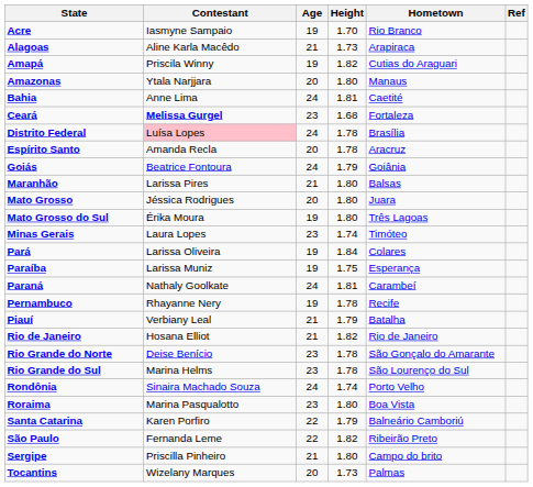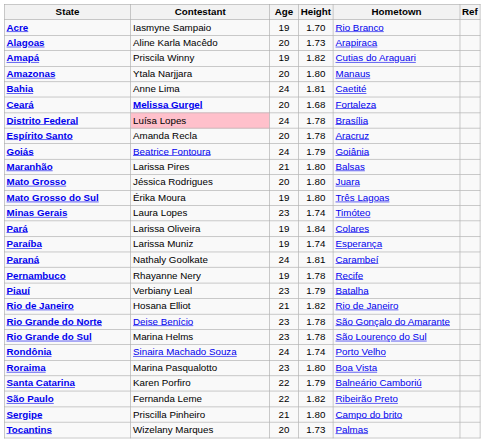 <table class="sortable wikitable">
 <tr>
 <th width="200">State</th>
 <th width="220">Contestant</th>
 <th width="40">Age</th>
 <th width="40">Height</th>
 <th width="200">Hometown</th>
 <th width="20">Ref</th>
 </tr>
 <tr>
 <td><strong> <a href='#'>Acre</a></strong></td>
 <td>Iasmyne Sampaio</td>
 <td align=center>19</td>
 <td align=center>1.70</td>
 <td><a href='#'>Rio Branco</a></td>
 <td align=center></td>
 </tr>
 <tr>
 <td><strong> <a href='#'>Alagoas</a></strong></td>
 <td>Aline Karla Macêdo</td>
-<td align=center>21</td>
+<td align=center>20</td>
 <td align=center>1.73</td>
 <td><a href='#'>Arapiraca</a></td>
 <td align=center></td>
 </tr>
 <tr>
 <td><strong> <a href='#'>Amapá</a></strong></td>
 <td>Priscila Winny</td>
 <td align=center>19</td>
 <td align=center>1.82</td>
 <td><a href='#'>Cutias do Araguari</a></td>
 <td align=center></td>
 </tr>
 <tr>
 <td><strong> <a href='#'>Amazonas</a></strong></td>
 <td>Ytala Narjjara</td>
 <td align=center>20</td>
 <td align="center">1.80</td>
 <td><a href='#'>Manaus</a></td>
 <td align=center></td>
 </tr>
 <tr>
 <td><strong> <a href='#'>Bahia</a></strong></td>
 <td>Anne Lima</td>
 <td align=center>24</td>
 <td align=center>1.81</td>
 <td><a href='#'>Caetité</a></td>
 <td align=center></td>
 </tr>
 <tr>
 <td><strong> <a href='#'>Ceará</a></strong></td>
 <td><strong><a href='#'>Melissa Gurgel</a></strong></td>
-<td align=center>23</td>
+<td align=center>20</td>
 <td align=center>1.68</td>
 <td><a href='#'>Fortaleza</a></td>
 <td align=center></td>
 </tr>
 <tr>
 <td><strong> <a href='#'>Distrito Federal</a></strong></td>
 <td style="background: pink;">Luísa Lopes</td>
 <td align=center>24</td>
 <td align=center>1.78</td>
 <td><a href='#'>Brasília</a></td>
 <td align=center></td>
 </tr>
 <tr>
 <td><strong> <a href='#'>Espírito Santo</a></strong></td>
 <td>Amanda Recla</td>
 <td align=center>20</td>
 <td align=center>1.78</td>
 <td><a href='#'>Aracruz</a></td>
 <td align=center></td>
 </tr>
 <tr>
 <td><strong> <a href='#'>Goiás</a></strong></td>
 <td><a href='#'>Beatrice Fontoura</a></td>
 <td align=center>24</td>
 <td align=center>1.79</td>
 <td><a href='#'>Goiânia</a></td>
 <td align=center></td>
 </tr>
 <tr>
 <td><strong> <a href='#'>Maranhão</a></strong></td>
 <td>Larissa Pires</td>
 <td align=center>21</td>
 <td align=center>1.80</td>
 <td><a href='#'>Balsas</a></td>
 <td align=center></td>
 </tr>
 <tr>
 <td><strong> <a href='#'>Mato Grosso</a></strong></td>
 <td>Jéssica Rodrigues</td>
 <td align=center>20</td>
 <td align=center>1.80</td>
 <td><a href='#'>Juara</a></td>
 <td align=center></td>
 </tr>
 <tr>
 <td><strong> <a href='#'>Mato Grosso do Sul</a></strong></td>
 <td>Érika Moura</td>
 <td align=center>19</td>
 <td align=center>1.80</td>
 <td><a href='#'>Três Lagoas</a></td>
 <td align=center></td>
 </tr>
 <tr>
 <td><strong> <a href='#'>Minas Gerais</a></strong></td>
 <td>Laura Lopes</td>
 <td align=center>23</td>
 <td align=center>1.74</td>
 <td><a href='#'>Timóteo</a></td>
 <td align=center></td>
 </tr>
 <tr>
 <td><strong> <a href='#'>Pará</a></strong></td>
 <td>Larissa Oliveira</td>
 <td align=center>19</td>
 <td align=center>1.84</td>
 <td><a href='#'>Colares</a></td>
 <td align=center></td>
 </tr>
 <tr>
 <td><strong> <a href='#'>Paraíba</a></strong></td>
 <td>Larissa Muniz</td>
 <td align=center>19</td>
-<td align=center>1.75</td>
+<td align=center>1.74</td>
 <td><a href='#'>Esperança</a></td>
 <td align=center></td>
 </tr>
 <tr>
 <td><strong> <a href='#'>Paraná</a></strong></td>
 <td>Nathaly Goolkate</td>
 <td align=center>24</td>
 <td align=center>1.81</td>
 <td><a href='#'>Carambeí</a></td>
 <td align=center></td>
 </tr>
 <tr>
 <td><strong> <a href='#'>Pernambuco</a></strong></td>
 <td>Rhayanne Nery</td>
 <td align=center>19</td>
 <td align=center>1.78</td>
 <td><a href='#'>Recife</a></td>
 <td align=center></td>
 </tr>
 <tr>
 <td><strong> <a href='#'>Piauí</a></strong></td>
 <td>Verbiany Leal</td>
-<td align=center>21</td>
+<td align=center>23</td>
 <td align=center>1.79</td>
 <td><a href='#'>Batalha</a></td>
 <td align=center></td>
 </tr>
 <tr>
 <td><strong> <a href='#'>Rio de Janeiro</a></strong></td>
 <td>Hosana Elliot</td>
 <td align=center>21</td>
 <td align=center>1.82</td>
 <td><a href='#'>Rio de Janeiro</a></td>
 <td align=center></td>
 </tr>
 <tr>
 <td><strong> <a href='#'>Rio Grande do Norte</a></strong></td>
 <td><a href='#'>Deise Benício</a></td>
 <td align=center>23</td>
 <td align=center>1.78</td>
 <td><a href='#'>São Gonçalo do Amarante</a></td>
 <td align=center></td>
 </tr>
 <tr>
 <td><strong> <a href='#'>Rio Grande do Sul</a></strong></td>
 <td>Marina Helms</td>
 <td align=center>23</td>
 <td align="center">1.78</td>
 <td><a href='#'>São Lourenço do Sul</a></td>
 <td align=center></td>
 </tr>
 <tr>
 <td><strong> <a href='#'>Rondônia</a></strong></td>
 <td><a href='#'>Sinaira Machado Souza</a></td>
 <td align=center>24</td>
 <td align=center>1.74</td>
 <td><a href='#'>Porto Velho</a></td>
 <td align=center></td>
 </tr>
 <tr>
 <td><strong> <a href='#'>Roraima</a></strong></td>
 <td>Marina Pasqualotto</td>
 <td align=center>23</td>
 <td align=center>1.80</td>
 <td><a href='#'>Boa Vista</a></td>
 <td align=center></td>
 </tr>
 <tr>
 <td><strong> <a href='#'>Santa Catarina</a></strong></td>
 <td>Karen Porfiro</td>
 <td align=center>22</td>
 <td align=center>1.79</td>
 <td><a href='#'>Balneário Camboriú</a></td>
 <td align=center></td>
 </tr>
 <tr>
 <td><strong> <a href='#'>São Paulo</a></strong></td>
 <td>Fernanda Leme</td>
 <td align=center>22</td>
 <td align=center>1.82</td>
 <td><a href='#'>Ribeirão Preto</a></td>
 <td align=center></td>
 </tr>
 <tr>
 <td><strong> <a href='#'>Sergipe</a></strong></td>
 <td>Priscilla Pinheiro</td>
 <td align=center>21</td>
 <td align=center>1.80</td>
 <td><a href='#'>Campo do brito</a></td>
 <td align=center></td>
 </tr>
 <tr>
 <td><strong> <a href='#'>Tocantins</a></strong></td>
 <td>Wizelany Marques</td>
 <td align=center>20</td>
 <td align=center>1.73</td>
 <td><a href='#'>Palmas</a></td>
 <td align=center></td>
 </tr>
 </table>
